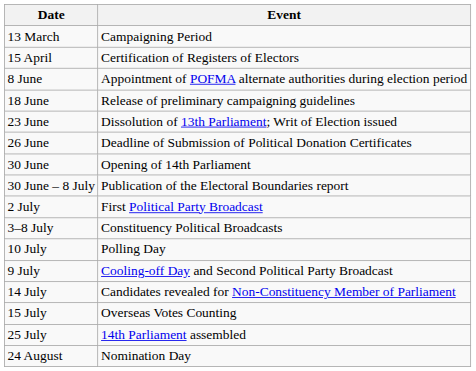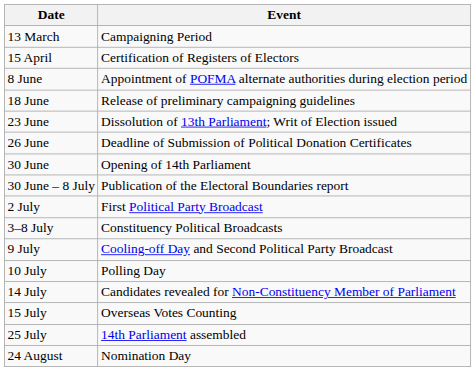 <table class="wikitable">
 <tr>
 <th>Date</th>
 <th>Event</th>
 </tr>
 <tr>
 <td>13 March</td>
 <td>Campaigning Period</td>
 </tr>
 <tr>
 <td>15 April</td>
 <td>Certification of Registers of Electors</td>
 </tr>
 <tr>
 <td>8 June</td>
 <td>Appointment of <a href='#'>POFMA</a> alternate authorities during election period</td>
 </tr>
 <tr>
 <td>18 June</td>
 <td>Release of preliminary campaigning guidelines</td>
 </tr>
 <tr>
 <td>23 June</td>
 <td>Dissolution of <a href='#'>13th Parliament</a>; Writ of Election issued</td>
 </tr>
 <tr>
 <td>26 June</td>
 <td>Deadline of Submission of Political Donation Certificates</td>
 </tr>
 <tr>
 <td>30 June</td>
 <td>Opening of 14th Parliament</td>
 </tr>
 <tr>
 <td>30 June – 8 July</td>
 <td>Publication of the Electoral Boundaries report</td>
 </tr>
 <tr>
 <td>2 July</td>
 <td>First <a href='#'>Political Party Broadcast</a></td>
 </tr>
 <tr>
 <td>3–8 July</td>
 <td>Constituency Political Broadcasts</td>
 </tr>
 <tr>
+<td>9 July</td>
+<td><a href='#'>Cooling-off Day</a> and Second Political Party Broadcast</td>
+</tr>
+<tr>
 <td>10 July</td>
 <td>Polling Day</td>
-</tr>
-<tr>
-<td>9 July</td>
-<td><a href='#'>Cooling-off Day</a> and Second Political Party Broadcast</td>
 </tr>
 <tr>
 <td>14 July</td>
 <td>Candidates revealed for <a href='#'>Non-Constituency Member of Parliament</a></td>
 </tr>
 <tr>
 <td>15 July</td>
 <td>Overseas Votes Counting</td>
 </tr>
 <tr>
 <td>25 July</td>
 <td><a href='#'>14th Parliament</a> assembled</td>
 </tr>
 <tr>
 <td>24 August</td>
 <td>Nomination Day</td>
 </tr>
 </table>
